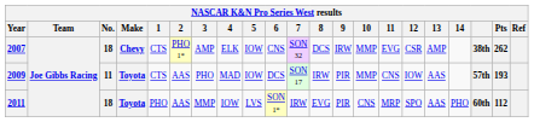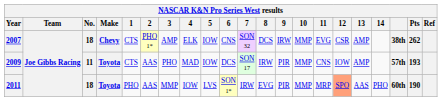 <table class="wikitable" style="text-align:center; font-size:75%">
 <tr>
 <th colspan=21><a href='#'>NASCAR K&N Pro Series West</a> results</th>
 </tr>
 <tr>
 <th>Year</th>
 <th>Team</th>
 <th>No.</th>
 <th>Make</th>
 <th>1</th>
 <th>2</th>
 <th>3</th>
 <th>4</th>
 <th>5</th>
 <th>6</th>
 <th>7</th>
 <th>8</th>
 <th>9</th>
 <th>10</th>
 <th>11</th>
 <th>12</th>
 <th>13</th>
 <th>14</th>
 <th></th>
 <th>Pts</th>
 <th>Ref</th>
 </tr>
 <tr>
 <th><a href='#'>2007</a></th>
 <th rowspan=3><a href='#'>Joe Gibbs Racing</a></th>
 <th>18</th>
 <th><a href='#'>Chevy</a></th>
 <td><a href='#'>CTS</a></td>
 <td style="background:#FFFFBF;"><a href='#'>PHO</a><br><small>1*</small></td>
 <td><a href='#'>AMP</a></td>
 <td><a href='#'>ELK</a></td>
 <td><a href='#'>IOW</a></td>
 <td><a href='#'>CNS</a></td>
 <td style="background:#EFCFFF;"><a href='#'>SON</a><br><small>32</small></td>
 <td><a href='#'>DCS</a></td>
 <td><a href='#'>IRW</a></td>
 <td><a href='#'>MMP</a></td>
 <td><a href='#'>EVG</a></td>
 <td><a href='#'>CSR</a></td>
 <td><a href='#'>AMP</a></td>
 <td></td>
 <th>38th</th>
 <th>262</th>
 <th></th>
 </tr>
 <tr>
 <th><a href='#'>2009</a></th>
 <th>11</th>
 <th><a href='#'>Toyota</a></th>
 <td><a href='#'>CTS</a></td>
 <td><a href='#'>AAS</a></td>
 <td><a href='#'>PHO</a></td>
 <td><a href='#'>MAD</a></td>
 <td><a href='#'>IOW</a></td>
 <td><a href='#'>DCS</a></td>
 <td style="background:#DFFFDF;"><a href='#'>SON</a><br><small>17</small></td>
 <td><a href='#'>IRW</a></td>
 <td><a href='#'>PIR</a></td>
 <td><a href='#'>MMP</a></td>
 <td><a href='#'>CNS</a></td>
 <td><a href='#'>IOW</a></td>
-<td><a href='#'>AAS</a></td>
+<td><a href='#'>AMP</a></td>
 <td></td>
 <th>57th</th>
 <th>193</th>
 <th></th>
 </tr>
 <tr>
 <th><a href='#'>2011</a></th>
 <th>18</th>
 <th><a href='#'>Toyota</a></th>
 <td><a href='#'>PHO</a></td>
 <td><a href='#'>AAS</a></td>
 <td><a href='#'>MMP</a></td>
 <td><a href='#'>IOW</a></td>
 <td><a href='#'>LVS</a></td>
 <td style="background:#FFFFBF;"><a href='#'>SON</a><br><small>1*</small></td>
 <td><a href='#'>IRW</a></td>
 <td><a href='#'>EVG</a></td>
 <td><a href='#'>PIR</a></td>
-<td><a href='#'>CNS</a></td>
+<td><a href='#'>MMP</a></td>
 <td><a href='#'>MRP</a></td>
-<td><a href='#'>SPO</a></td>
+<td style="background: lightsalmon;"><a href='#'>SPO</a></td>
 <td><a href='#'>AAS</a></td>
 <td><a href='#'>PHO</a></td>
 <th>60th</th>
-<th>112</th>
+<th>190</th>
 <th></th>
 </tr>
 </table>
